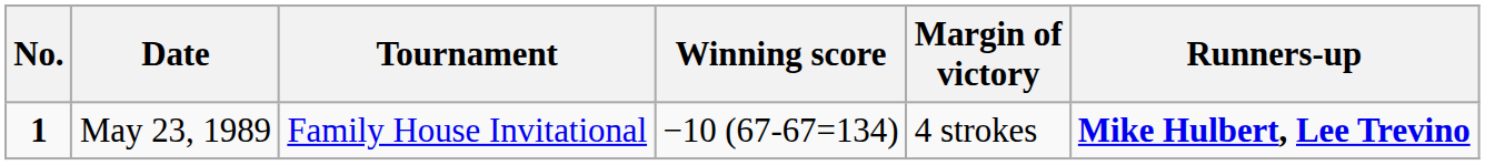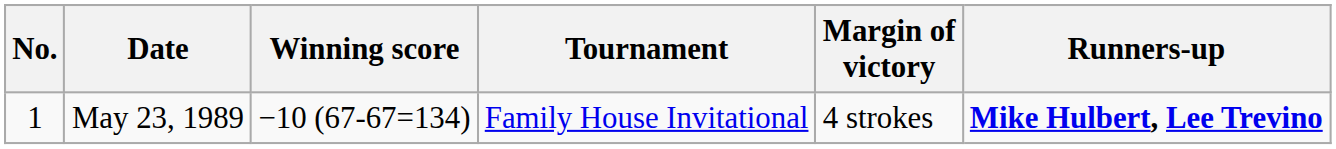 <table class="wikitable" style="font-size:95%;">
 <tr>
 <th>No.</th>
 <th>Date</th>
+<th>Winning score</th>
 <th>Tournament</th>
-<th>Winning score</th>
 <th>Margin of<br>victory</th>
 <th>Runners-up</th>
 </tr>
 <tr>
-<td align=center><strong>1</strong></td>
+<td align=center>1</td>
 <td align=right>May 23, 1989</td>
+<td>−10 (67-67=134)</td>
 <td><a href='#'>Family House Invitational</a></td>
-<td>−10 (67-67=134)</td>
 <td>4 strokes</td>
 <td><strong> <a href='#'>Mike Hulbert</a>,  <a href='#'>Lee Trevino</a></strong></td>
 </tr>
 </table>
